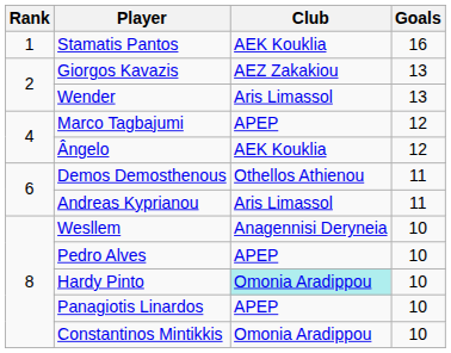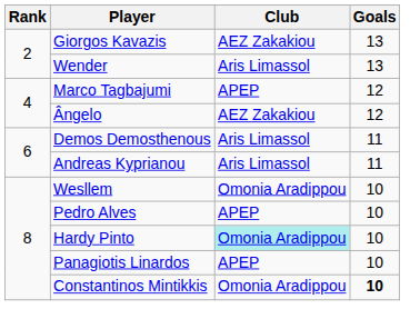 <table class="wikitable" style="text-align:center">
 <tr>
 <th>Rank</th>
 <th>Player</th>
 <th>Club</th>
 <th>Goals</th>
-</tr>
-<tr>
-<td>1</td>
-<td align="left"> <a href='#'>Stamatis Pantos</a></td>
-<td align="left"><a href='#'>AEK Kouklia</a></td>
-<td>16</td>
 </tr>
 <tr>
 <td rowspan="2">2</td>
 <td align="left"> <a href='#'>Giorgos Kavazis</a></td>
 <td align="left"><a href='#'>AEZ Zakakiou</a></td>
 <td>13</td>
 </tr>
 <tr>
 <td align="left"> <a href='#'>Wender</a></td>
 <td align="left"><a href='#'>Aris Limassol</a></td>
 <td>13</td>
 </tr>
 <tr>
 <td rowspan="2">4</td>
 <td align="left"> <a href='#'>Marco Tagbajumi</a></td>
 <td align="left"><a href='#'>APEP</a></td>
 <td>12</td>
 </tr>
 <tr>
 <td align="left"> <a href='#'>Ângelo</a></td>
-<td align="left"><a href='#'>AEK Kouklia</a></td>
+<td align="left"><a href='#'>AEZ Zakakiou</a></td>
 <td>12</td>
 </tr>
 <tr>
 <td rowspan="2">6</td>
 <td align="left"> <a href='#'>Demos Demosthenous</a></td>
-<td align="left"><a href='#'>Othellos Athienou</a></td>
+<td align="left"><a href='#'>Aris Limassol</a></td>
 <td>11</td>
 </tr>
 <tr>
 <td align="left"> <a href='#'>Andreas Kyprianou</a></td>
 <td align="left"><a href='#'>Aris Limassol</a></td>
 <td>11</td>
 </tr>
 <tr>
 <td rowspan="5">8</td>
 <td align="left"> <a href='#'>Wesllem</a></td>
-<td align="left"><a href='#'>Anagennisi Deryneia</a></td>
+<td align="left"><a href='#'>Omonia Aradippou</a></td>
 <td>10</td>
 </tr>
 <tr>
 <td align="left"> <a href='#'>Pedro Alves</a></td>
 <td align="left"><a href='#'>APEP</a></td>
 <td>10</td>
 </tr>
 <tr>
 <td align="left"> <a href='#'>Hardy Pinto</a></td>
 <td align="left" style="background: paleturquoise;"><a href='#'>Omonia Aradippou</a></td>
 <td>10</td>
 </tr>
 <tr>
 <td align="left"> <a href='#'>Panagiotis Linardos</a></td>
 <td align="left"><a href='#'>APEP</a></td>
 <td>10</td>
 </tr>
 <tr>
 <td align="left"> <a href='#'>Constantinos Mintikkis</a></td>
 <td align="left"><a href='#'>Omonia Aradippou</a></td>
-<td>10</td>
+<td><strong>10</strong></td>
 </tr>
 </table>
